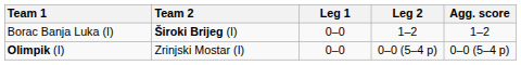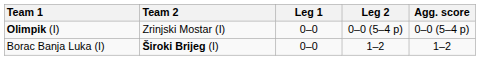 <table class="wikitable">
 <tr>
 <th style="width:195px; text-align:left">Team 1</th>
 <th style="width:195px; text-align:left">Team 2</th>
 <th style="width:92px; text-align:center">Leg 1</th>
 <th style="width:92px; text-align:center">Leg 2</th>
 <th style="width:92px; text-align:center">Agg. score</th>
 </tr>
 <tr>
+<td><strong>Olimpik</strong> (I)</td>
+<td>Zrinjski Mostar (I)</td>
+<td style="text-align:center">0–0</td>
+<td style="text-align:center">0–0 (5–4 p)</td>
+<td style="text-align:center">0–0 (5–4 p)</td>
+</tr>
+<tr>
 <td>Borac Banja Luka (I)</td>
 <td><strong>Široki Brijeg</strong> (I)</td>
 <td style="text-align:center">0–0</td>
 <td style="text-align:center">1–2</td>
 <td style="text-align:center">1–2</td>
 </tr>
-<tr>
-<td><strong>Olimpik</strong> (I)</td>
-<td>Zrinjski Mostar (I)</td>
-<td style="text-align:center">0–0</td>
-<td style="text-align:center">0–0 (5–4 p)</td>
-<td style="text-align:center">0–0 (5–4 p)</td>
-</tr>
 </table>
